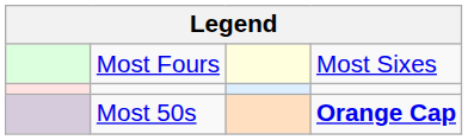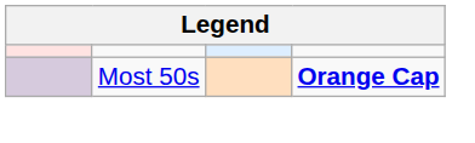 <table class="wikitable">
 <tr>
 <th colspan=4>Legend</th>
-</tr>
-<tr>
-<td style="background:#DCFFDD; width:3em;"></td>
-<td><a href='#'>Most Fours</a></td>
-<td style="background:#FFFFDD; width:3em;"></td>
-<td><a href='#'>Most Sixes</a></td>
 </tr>
 <tr>
 <td style="background:#FFE3E2; width:3em;"></td>
 <td></td>
 <td style="background:#DDEEFF; width:3em;"></td>
 <td></td>
 </tr>
 <tr>
 <td style="background:#D6CADD; width:3em;"></td>
 <td><a href='#'>Most 50s</a></td>
 <td style="background:#FFDFBF; width:3em;"></td>
 <td><strong><a href='#'>Orange Cap</a></strong></td>
 </tr>
 </table>
